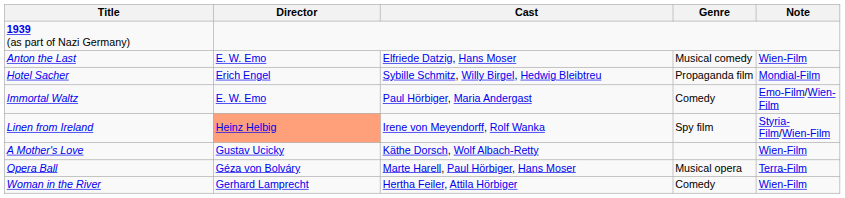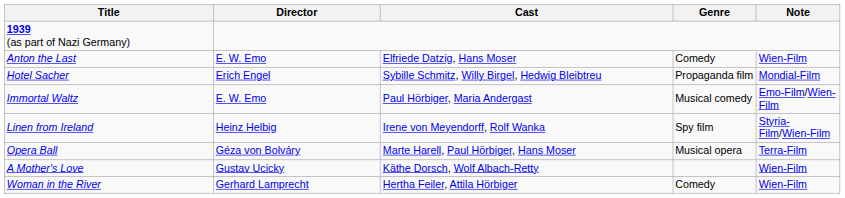 <table class="wikitable">
 <tr>
 <th width=25%>Title</th>
 <th width=20%>Director</th>
 <th width=35%>Cast</th>
 <th width=10%>Genre</th>
 <th width=15%>Note</th>
 </tr>
 <tr>
 <td><strong><a href='#'>1939</a></strong> <br> (as part of Nazi Germany)</td>
 </tr>
 <tr>
 <td><em><a href='#'>Anton the Last</a></em></td>
 <td><a href='#'>E. W. Emo</a></td>
 <td><a href='#'>Elfriede Datzig</a>, <a href='#'>Hans Moser</a></td>
-<td>Musical comedy</td>
+<td>Comedy</td>
 <td><a href='#'>Wien-Film</a></td>
 </tr>
 <tr>
 <td><em><a href='#'>Hotel Sacher</a></em></td>
 <td><a href='#'>Erich Engel</a></td>
 <td><a href='#'>Sybille Schmitz</a>, <a href='#'>Willy Birgel</a>, <a href='#'>Hedwig Bleibtreu</a></td>
 <td>Propaganda film</td>
 <td><a href='#'>Mondial-Film</a></td>
 </tr>
 <tr>
 <td><em><a href='#'>Immortal Waltz</a></em></td>
 <td><a href='#'>E. W. Emo</a></td>
 <td><a href='#'>Paul Hörbiger</a>, <a href='#'>Maria Andergast</a></td>
-<td>Comedy</td>
+<td>Musical comedy</td>
 <td><a href='#'>Emo-Film</a>/<a href='#'>Wien-Film</a></td>
 </tr>
 <tr>
 <td><em><a href='#'>Linen from Ireland</a></em></td>
-<td style="background: lightsalmon;"><a href='#'>Heinz Helbig</a></td>
+<td><a href='#'>Heinz Helbig</a></td>
 <td><a href='#'>Irene von Meyendorff</a>, <a href='#'>Rolf Wanka</a></td>
 <td>Spy film</td>
 <td><a href='#'>Styria-Film</a>/<a href='#'>Wien-Film</a></td>
+</tr>
+<tr>
+<td><em><a href='#'>Opera Ball</a></em></td>
+<td><a href='#'>Géza von Bolváry</a></td>
+<td><a href='#'>Marte Harell</a>, <a href='#'>Paul Hörbiger</a>, <a href='#'>Hans Moser</a></td>
+<td>Musical opera</td>
+<td><a href='#'>Terra-Film</a></td>
 </tr>
 <tr>
 <td><em><a href='#'>A Mother's Love</a></em></td>
 <td><a href='#'>Gustav Ucicky</a></td>
 <td><a href='#'>Käthe Dorsch</a>, <a href='#'>Wolf Albach-Retty</a></td>
 <td></td>
 <td><a href='#'>Wien-Film</a></td>
 </tr>
 <tr>
-<td><em><a href='#'>Opera Ball</a></em></td>
-<td><a href='#'>Géza von Bolváry</a></td>
-<td><a href='#'>Marte Harell</a>, <a href='#'>Paul Hörbiger</a>, <a href='#'>Hans Moser</a></td>
-<td>Musical opera</td>
-<td><a href='#'>Terra-Film</a></td>
-</tr>
-<tr>
 <td><em><a href='#'>Woman in the River</a></em></td>
 <td><a href='#'>Gerhard Lamprecht</a></td>
 <td><a href='#'>Hertha Feiler</a>, <a href='#'>Attila Hörbiger</a></td>
 <td>Comedy</td>
 <td><a href='#'>Wien-Film</a></td>
 </tr>
 </table>
